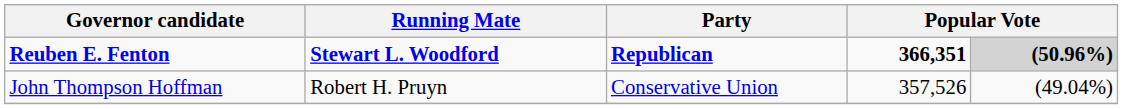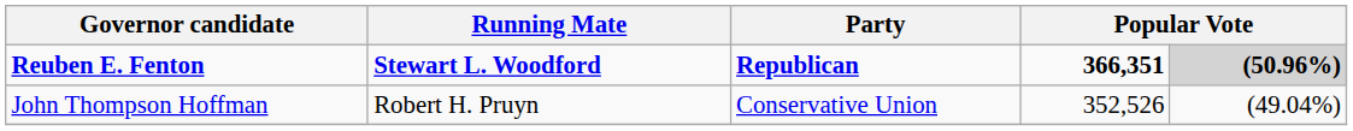 <table class=wikitable>
 <tr bgcolor=lightgrey>
 <th width="20%">Governor candidate</th>
 <th width="20%"><a href='#'>Running Mate</a></th>
 <th width="16%">Party</th>
 <th width="18%" colspan="2">Popular Vote</th>
 </tr>
 <tr>
 <td><strong><a href='#'>Reuben E. Fenton</a></strong></td>
 <td><strong><a href='#'>Stewart L. Woodford</a></strong></td>
 <td><strong><a href='#'>Republican</a></strong></td>
 <td align="right"><strong>366,351</strong></td>
 <td align="right" style="background: lightgrey;"><strong>(50.96%)</strong></td>
 </tr>
 <tr>
 <td><a href='#'>John Thompson Hoffman</a></td>
 <td>Robert H. Pruyn</td>
 <td><a href='#'>Conservative Union</a></td>
-<td align="right">357,526</td>
+<td align="right">352,526</td>
 <td align="right">(49.04%)</td>
 </tr>
 <tr>
 </tr>
 </table>
